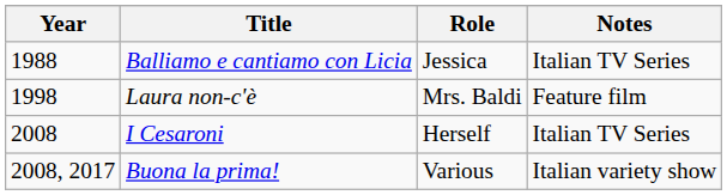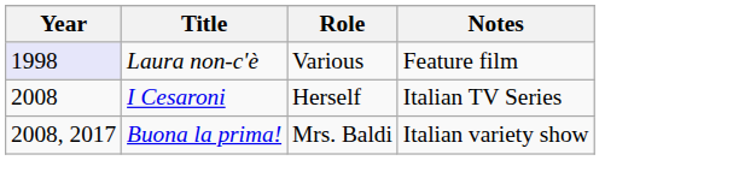 <table class="wikitable">
 <tr>
 </tr>
 <tr>
 <th>Year</th>
 <th>Title</th>
 <th>Role</th>
 <th>Notes</th>
 </tr>
 <tr>
-<td>1988</td>
-<td><em><a href='#'>Balliamo e cantiamo con Licia</a></em></td>
-<td>Jessica</td>
-<td>Italian TV Series</td>
-</tr>
-<tr>
-<td>1998</td>
+<td style="background: lavender;">1998</td>
 <td><em>Laura non-c'è</em></td>
-<td>Mrs. Baldi</td>
+<td>Various</td>
 <td>Feature film</td>
 </tr>
 <tr>
 <td>2008</td>
 <td><em><a href='#'>I Cesaroni</a></em></td>
 <td>Herself</td>
 <td>Italian TV Series</td>
 </tr>
 <tr>
 <td>2008, 2017</td>
 <td><em><a href='#'>Buona la prima!</a></em></td>
-<td>Various</td>
+<td>Mrs. Baldi</td>
 <td>Italian variety show</td>
 </tr>
 </table>
